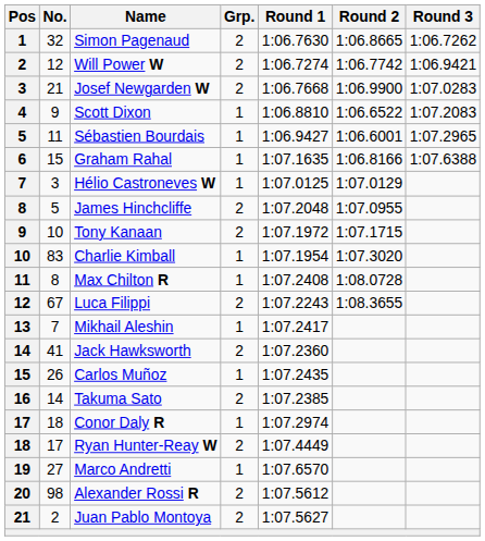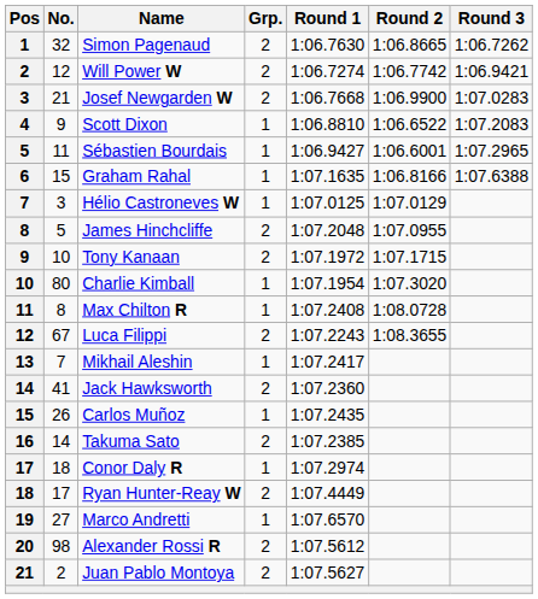 <table class="wikitable sortable" style="text-align:center; font-size: 95%;">
 <tr>
 <th>Pos</th>
 <th>No.</th>
 <th>Name</th>
 <th>Grp.</th>
 <th>Round 1</th>
 <th>Round 2</th>
 <th>Round 3</th>
 </tr>
 <tr>
 <th scope=>1</th>
 <td>32</td>
 <td align="left"> <a href='#'>Simon Pagenaud</a></td>
 <td>2</td>
 <td>1:06.7630</td>
 <td>1:06.8665</td>
 <td>1:06.7262</td>
 </tr>
 <tr>
 <th scope=>2</th>
 <td>12</td>
 <td align="left"> <a href='#'>Will Power</a> <strong><span>W</span></strong></td>
 <td>2</td>
 <td>1:06.7274</td>
 <td>1:06.7742</td>
 <td>1:06.9421</td>
 </tr>
 <tr>
 <th scope=>3</th>
 <td>21</td>
 <td align="left"> <a href='#'>Josef Newgarden</a> <strong><span>W</span></strong></td>
 <td>2</td>
 <td>1:06.7668</td>
 <td>1:06.9900</td>
 <td>1:07.0283</td>
 </tr>
 <tr>
 <th scope=>4</th>
 <td>9</td>
 <td align="left"> <a href='#'>Scott Dixon</a></td>
 <td>1</td>
 <td>1:06.8810</td>
 <td>1:06.6522</td>
 <td>1:07.2083</td>
 </tr>
 <tr>
 <th scope=>5</th>
 <td>11</td>
 <td align="left"> <a href='#'>Sébastien Bourdais</a></td>
 <td>1</td>
 <td>1:06.9427</td>
 <td>1:06.6001</td>
 <td>1:07.2965</td>
 </tr>
 <tr>
 <th scope=>6</th>
 <td>15</td>
 <td align="left"> <a href='#'>Graham Rahal</a></td>
 <td>1</td>
 <td>1:07.1635</td>
 <td>1:06.8166</td>
 <td>1:07.6388</td>
 </tr>
 <tr>
 <th scope=>7</th>
 <td>3</td>
 <td align=left> <a href='#'>Hélio Castroneves</a> <strong><span>W</span></strong></td>
 <td>1</td>
 <td>1:07.0125</td>
 <td>1:07.0129</td>
 <td></td>
 </tr>
 <tr>
 <th scope=>8</th>
 <td>5</td>
 <td align="left"> <a href='#'>James Hinchcliffe</a></td>
 <td>2</td>
 <td>1:07.2048</td>
 <td>1:07.0955</td>
 <td></td>
 </tr>
 <tr>
 <th scope=>9</th>
 <td>10</td>
 <td align="left"> <a href='#'>Tony Kanaan</a></td>
 <td>2</td>
 <td>1:07.1972</td>
 <td>1:07.1715</td>
 <td></td>
 </tr>
 <tr>
 <th scope=>10</th>
-<td>83</td>
+<td>80</td>
 <td align="left"> <a href='#'>Charlie Kimball</a></td>
 <td>1</td>
 <td>1:07.1954</td>
 <td>1:07.3020</td>
 <td></td>
 </tr>
 <tr>
 <th scope=>11</th>
 <td>8</td>
 <td align="left"> <a href='#'>Max Chilton</a> <strong><span>R</span></strong></td>
 <td>1</td>
 <td>1:07.2408</td>
 <td>1:08.0728</td>
 <td></td>
 </tr>
 <tr>
 <th scope=>12</th>
 <td>67</td>
 <td align="left"> <a href='#'>Luca Filippi</a></td>
 <td>2</td>
 <td>1:07.2243</td>
 <td>1:08.3655</td>
 <td></td>
 </tr>
 <tr>
 <th scope=>13</th>
 <td>7</td>
 <td align="left"> <a href='#'>Mikhail Aleshin</a></td>
 <td>1</td>
 <td>1:07.2417</td>
 <td></td>
 <td></td>
 </tr>
 <tr>
 <th scope=>14</th>
 <td>41</td>
 <td align="left"> <a href='#'>Jack Hawksworth</a></td>
 <td>2</td>
 <td>1:07.2360</td>
 <td></td>
 <td></td>
 </tr>
 <tr>
 <th scope=>15</th>
 <td>26</td>
 <td align="left"> <a href='#'>Carlos Muñoz</a></td>
 <td>1</td>
 <td>1:07.2435</td>
 <td></td>
 <td></td>
 </tr>
 <tr>
 <th scope=>16</th>
 <td>14</td>
 <td align="left"> <a href='#'>Takuma Sato</a></td>
 <td>2</td>
 <td>1:07.2385</td>
 <td></td>
 <td></td>
 </tr>
 <tr>
 <th scope=>17</th>
 <td>18</td>
 <td align="left"> <a href='#'>Conor Daly</a> <strong><span>R</span></strong></td>
 <td>1</td>
 <td>1:07.2974</td>
 <td></td>
 <td></td>
 </tr>
 <tr>
 <th scope=>18</th>
 <td>17</td>
 <td align="left"> <a href='#'>Ryan Hunter-Reay</a> <strong><span>W</span></strong></td>
 <td>2</td>
 <td>1:07.4449</td>
 <td></td>
 <td></td>
 </tr>
 <tr>
 <th scope=>19</th>
 <td>27</td>
 <td align="left"> <a href='#'>Marco Andretti</a></td>
 <td>1</td>
 <td>1:07.6570</td>
 <td></td>
 <td></td>
 </tr>
 <tr>
 <th scope=>20</th>
 <td>98</td>
 <td align="left"> <a href='#'>Alexander Rossi</a> <strong><span>R</span></strong></td>
 <td>2</td>
 <td>1:07.5612</td>
 <td></td>
 <td></td>
 </tr>
 <tr>
 <th scope=>21</th>
 <td>2</td>
 <td align="left"> <a href='#'>Juan Pablo Montoya</a></td>
 <td>2</td>
 <td>1:07.5627</td>
 <td></td>
 <td></td>
 </tr>
 <tr>
 <th colspan=11></th>
 </tr>
 </table>
